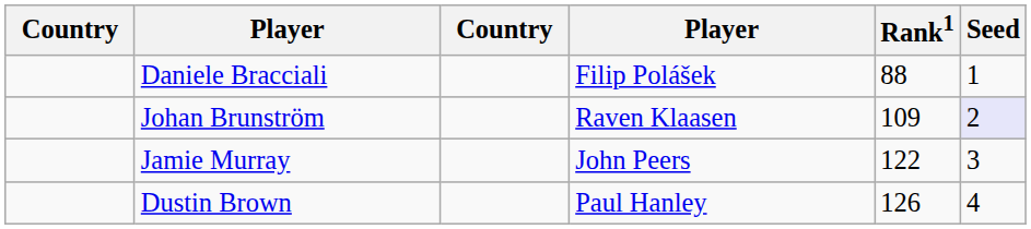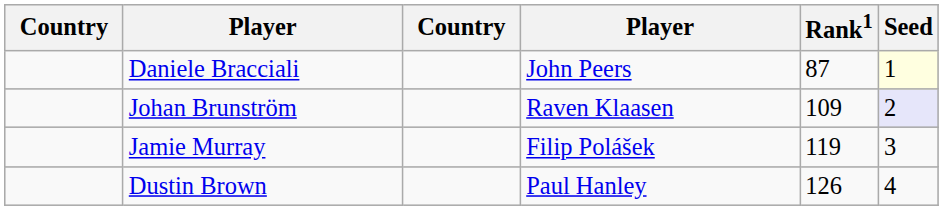 <table class="sortable wikitable">
 <tr>
 <th width="70">Country</th>
 <th width="175">Player</th>
 <th width="70">Country</th>
 <th width="175">Player</th>
 <th>Rank<sup>1</sup></th>
 <th>Seed</th>
 </tr>
 <tr>
 <td></td>
 <td><a href='#'>Daniele Bracciali</a></td>
 <td></td>
-<td><a href='#'>Filip Polášek</a></td>
-<td>88</td>
-<td>1</td>
+<td><a href='#'>John Peers</a></td>
+<td>87</td>
+<td style="background: lightyellow;">1</td>
 </tr>
 <tr>
 <td></td>
 <td><a href='#'>Johan Brunström</a></td>
 <td></td>
 <td><a href='#'>Raven Klaasen</a></td>
 <td>109</td>
 <td style="background: lavender;">2</td>
 </tr>
 <tr>
 <td></td>
 <td><a href='#'>Jamie Murray</a></td>
 <td></td>
-<td><a href='#'>John Peers</a></td>
-<td>122</td>
+<td><a href='#'>Filip Polášek</a></td>
+<td>119</td>
 <td>3</td>
 </tr>
 <tr>
 <td></td>
 <td><a href='#'>Dustin Brown</a></td>
 <td></td>
 <td><a href='#'>Paul Hanley</a></td>
 <td>126</td>
 <td>4</td>
 </tr>
 </table>
